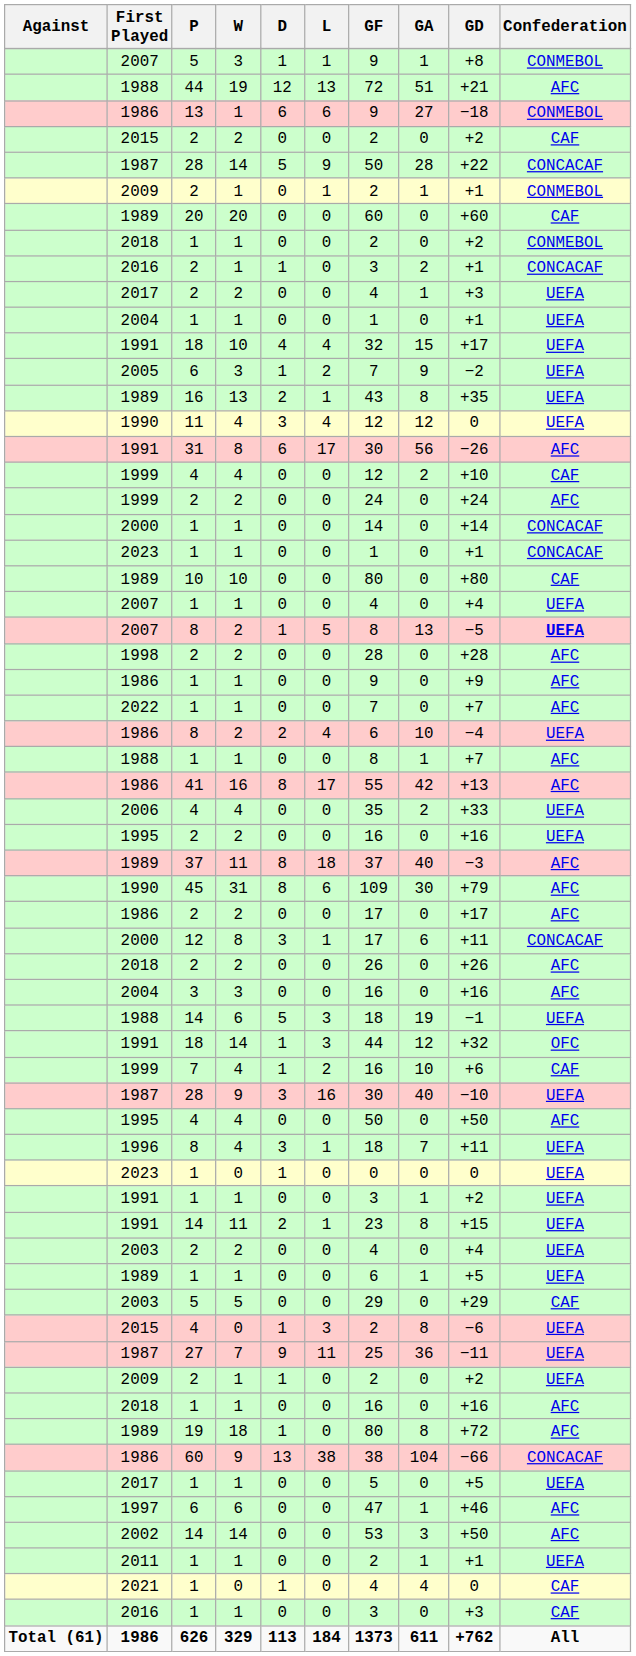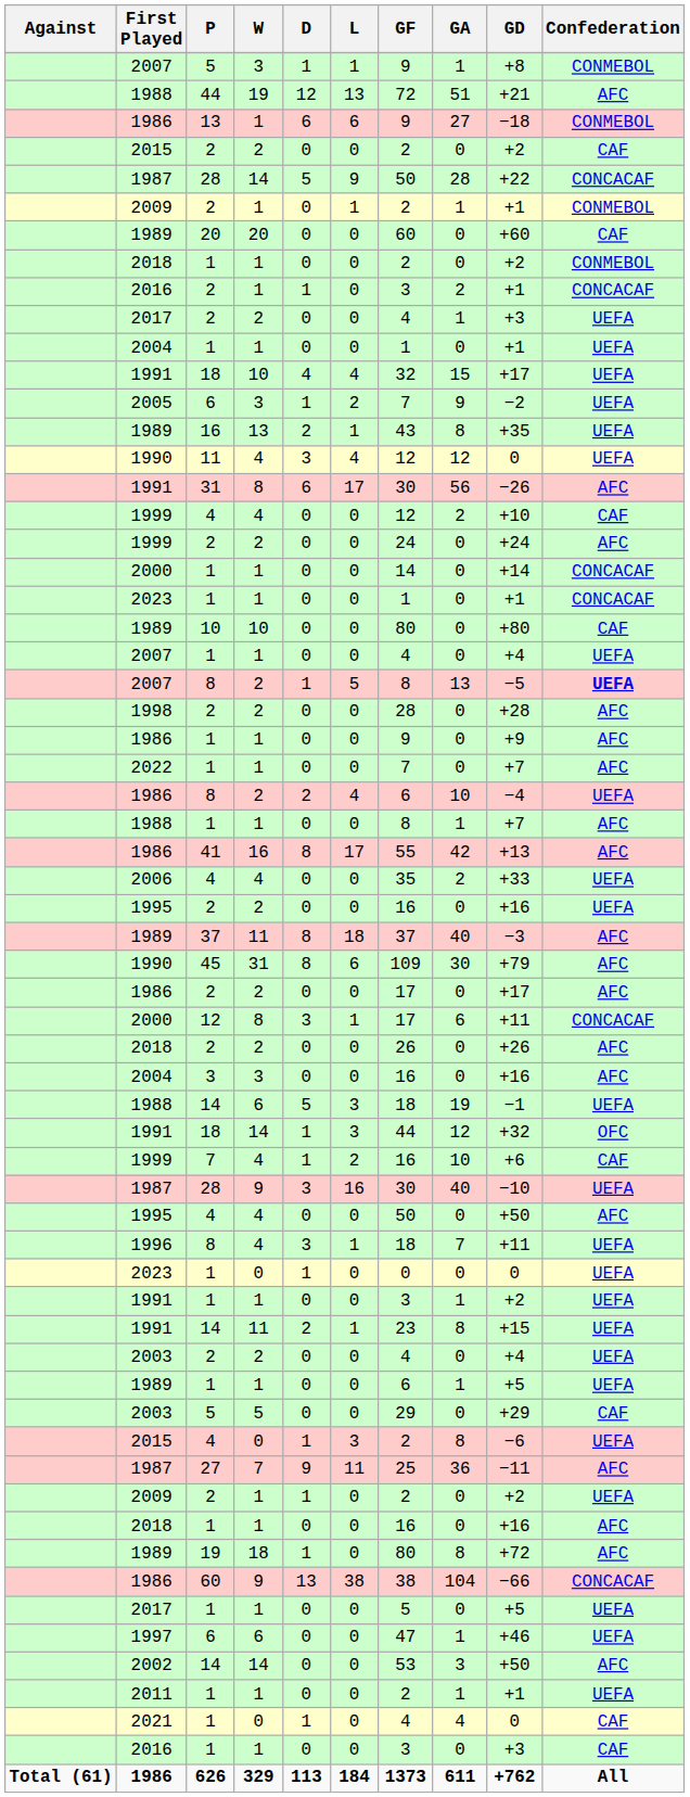 <table class="wikitable sortable " style="text-align: center; font-size: 100%;">
 <tr>
 <th>Against</th>
 <th width=40>First Played</th>
 <th width=30>P</th>
 <th width=30>W</th>
 <th width=30>D</th>
 <th width=30>L</th>
 <th width=35>GF</th>
 <th width=35>GA</th>
 <th width=35>GD</th>
 <th>Confederation</th>
 </tr>
 <tr>
 </tr>
 <tr bgcolor=#CCFFCC>
 <td align=left></td>
 <td>2007</td>
 <td>5</td>
 <td>3</td>
 <td>1</td>
 <td>1</td>
 <td>9</td>
 <td>1</td>
 <td>+8</td>
 <td><a href='#'>CONMEBOL</a></td>
 </tr>
 <tr bgcolor=#CCFFCC>
 <td align=left></td>
 <td>1988</td>
 <td>44</td>
 <td>19</td>
 <td>12</td>
 <td>13</td>
 <td>72</td>
 <td>51</td>
 <td>+21</td>
 <td><a href='#'>AFC</a></td>
 </tr>
 <tr bgcolor=#FFCCCC>
 <td align=left></td>
 <td>1986</td>
 <td>13</td>
 <td>1</td>
 <td>6</td>
 <td>6</td>
 <td>9</td>
 <td>27</td>
 <td>−18</td>
 <td><a href='#'>CONMEBOL</a></td>
 </tr>
 <tr bgcolor=#CCFFCC>
 <td align=left></td>
 <td>2015</td>
 <td>2</td>
 <td>2</td>
 <td>0</td>
 <td>0</td>
 <td>2</td>
 <td>0</td>
 <td>+2</td>
 <td><a href='#'>CAF</a></td>
 </tr>
 <tr bgcolor=#CCFFCC>
 <td align=left></td>
 <td>1987</td>
 <td>28</td>
 <td>14</td>
 <td>5</td>
 <td>9</td>
 <td>50</td>
 <td>28</td>
 <td>+22</td>
 <td><a href='#'>CONCACAF</a></td>
 </tr>
 <tr bgcolor=#FFFFCC>
 <td align=left></td>
 <td>2009</td>
 <td>2</td>
 <td>1</td>
 <td>0</td>
 <td>1</td>
 <td>2</td>
 <td>1</td>
 <td>+1</td>
 <td><a href='#'>CONMEBOL</a></td>
 </tr>
 <tr bgcolor=#CCFFCC>
 <td align=left></td>
 <td>1989</td>
 <td>20</td>
 <td>20</td>
 <td>0</td>
 <td>0</td>
 <td>60</td>
 <td>0</td>
 <td>+60</td>
 <td><a href='#'>CAF</a></td>
 </tr>
 <tr bgcolor=#CCFFCC>
 <td align=left></td>
 <td>2018</td>
 <td>1</td>
 <td>1</td>
 <td>0</td>
 <td>0</td>
 <td>2</td>
 <td>0</td>
 <td>+2</td>
 <td><a href='#'>CONMEBOL</a></td>
 </tr>
 <tr bgcolor=#CCFFCC>
 <td align=left></td>
 <td>2016</td>
 <td>2</td>
 <td>1</td>
 <td>1</td>
 <td>0</td>
 <td>3</td>
 <td>2</td>
 <td>+1</td>
 <td><a href='#'>CONCACAF</a></td>
 </tr>
 <tr bgcolor=#CCFFCC>
 <td align=left></td>
 <td>2017</td>
 <td>2</td>
 <td>2</td>
 <td>0</td>
 <td>0</td>
 <td>4</td>
 <td>1</td>
 <td>+3</td>
 <td><a href='#'>UEFA</a></td>
 </tr>
 <tr bgcolor=#CCFFCC>
 <td align=left></td>
 <td>2004</td>
 <td>1</td>
 <td>1</td>
 <td>0</td>
 <td>0</td>
 <td>1</td>
 <td>0</td>
 <td>+1</td>
 <td><a href='#'>UEFA</a></td>
 </tr>
 <tr bgcolor=#CCFFCC>
 <td align=left></td>
 <td>1991</td>
 <td>18</td>
 <td>10</td>
 <td>4</td>
 <td>4</td>
 <td>32</td>
 <td>15</td>
 <td>+17</td>
 <td><a href='#'>UEFA</a></td>
 </tr>
 <tr bgcolor=#CCFFCC>
 <td align=left></td>
 <td>2005</td>
 <td>6</td>
 <td>3</td>
 <td>1</td>
 <td>2</td>
 <td>7</td>
 <td>9</td>
 <td>−2</td>
 <td><a href='#'>UEFA</a></td>
 </tr>
 <tr bgcolor=#CCFFCC>
 <td align=left></td>
 <td>1989</td>
 <td>16</td>
 <td>13</td>
 <td>2</td>
 <td>1</td>
 <td>43</td>
 <td>8</td>
 <td>+35</td>
 <td><a href='#'>UEFA</a></td>
 </tr>
 <tr bgcolor=#FFFFCC>
 <td align=left></td>
 <td>1990</td>
 <td>11</td>
 <td>4</td>
 <td>3</td>
 <td>4</td>
 <td>12</td>
 <td>12</td>
 <td>0</td>
 <td><a href='#'>UEFA</a></td>
 </tr>
 <tr bgcolor=#FFCCCC>
 <td align=left></td>
 <td>1991</td>
 <td>31</td>
 <td>8</td>
 <td>6</td>
 <td>17</td>
 <td>30</td>
 <td>56</td>
 <td>−26</td>
 <td><a href='#'>AFC</a></td>
 </tr>
 <tr bgcolor=#CCFFCC>
 <td align=left></td>
 <td>1999</td>
 <td>4</td>
 <td>4</td>
 <td>0</td>
 <td>0</td>
 <td>12</td>
 <td>2</td>
 <td>+10</td>
 <td><a href='#'>CAF</a></td>
 </tr>
 <tr bgcolor=#CCFFCC>
 <td align=left></td>
 <td>1999</td>
 <td>2</td>
 <td>2</td>
 <td>0</td>
 <td>0</td>
 <td>24</td>
 <td>0</td>
 <td>+24</td>
 <td><a href='#'>AFC</a></td>
 </tr>
 <tr bgcolor=#CCFFCC>
 <td align=left></td>
 <td>2000</td>
 <td>1</td>
 <td>1</td>
 <td>0</td>
 <td>0</td>
 <td>14</td>
 <td>0</td>
 <td>+14</td>
 <td><a href='#'>CONCACAF</a></td>
 </tr>
 <tr bgcolor=#CCFFCC>
 <td align=left></td>
 <td>2023</td>
 <td>1</td>
 <td>1</td>
 <td>0</td>
 <td>0</td>
 <td>1</td>
 <td>0</td>
 <td>+1</td>
 <td><a href='#'>CONCACAF</a></td>
 </tr>
 <tr bgcolor=#CCFFCC>
 <td align=left></td>
 <td>1989</td>
 <td>10</td>
 <td>10</td>
 <td>0</td>
 <td>0</td>
 <td>80</td>
 <td>0</td>
 <td>+80</td>
 <td><a href='#'>CAF</a></td>
 </tr>
 <tr bgcolor=#CCFFCC>
 <td align=left></td>
 <td>2007</td>
 <td>1</td>
 <td>1</td>
 <td>0</td>
 <td>0</td>
 <td>4</td>
 <td>0</td>
 <td>+4</td>
 <td><a href='#'>UEFA</a></td>
 </tr>
 <tr bgcolor=#FFCCCC>
 <td align=left></td>
 <td>2007</td>
 <td>8</td>
 <td>2</td>
 <td>1</td>
 <td>5</td>
 <td>8</td>
 <td>13</td>
 <td>−5</td>
 <td><strong><a href='#'>UEFA</a></strong></td>
 </tr>
 <tr bgcolor=#CCFFCC>
 <td align=left></td>
 <td>1998</td>
 <td>2</td>
 <td>2</td>
 <td>0</td>
 <td>0</td>
 <td>28</td>
 <td>0</td>
 <td>+28</td>
 <td><a href='#'>AFC</a></td>
 </tr>
 <tr bgcolor=#CCFFCC>
 <td align=left></td>
 <td>1986</td>
 <td>1</td>
 <td>1</td>
 <td>0</td>
 <td>0</td>
 <td>9</td>
 <td>0</td>
 <td>+9</td>
 <td><a href='#'>AFC</a></td>
 </tr>
 <tr bgcolor=#CCFFCC>
 <td align=left></td>
 <td>2022</td>
 <td>1</td>
 <td>1</td>
 <td>0</td>
 <td>0</td>
 <td>7</td>
 <td>0</td>
 <td>+7</td>
 <td><a href='#'>AFC</a></td>
 </tr>
 <tr bgcolor=#FFCCCC>
 <td align=left></td>
 <td>1986</td>
 <td>8</td>
 <td>2</td>
 <td>2</td>
 <td>4</td>
 <td>6</td>
 <td>10</td>
 <td>−4</td>
 <td><a href='#'>UEFA</a></td>
 </tr>
 <tr bgcolor=#CCFFCC>
 <td align=left></td>
 <td>1988</td>
 <td>1</td>
 <td>1</td>
 <td>0</td>
 <td>0</td>
 <td>8</td>
 <td>1</td>
 <td>+7</td>
 <td><a href='#'>AFC</a></td>
 </tr>
 <tr bgcolor=#FFCCCC>
 <td align=left></td>
 <td>1986</td>
 <td>41</td>
 <td>16</td>
 <td>8</td>
 <td>17</td>
 <td>55</td>
 <td>42</td>
 <td>+13</td>
 <td><a href='#'>AFC</a></td>
 </tr>
 <tr bgcolor=#CCFFCC>
 <td align=left></td>
 <td>2006</td>
 <td>4</td>
 <td>4</td>
 <td>0</td>
 <td>0</td>
 <td>35</td>
 <td>2</td>
 <td>+33</td>
 <td><a href='#'>UEFA</a></td>
 </tr>
 <tr bgcolor=#CCFFCC>
 <td align=left></td>
 <td>1995</td>
 <td>2</td>
 <td>2</td>
 <td>0</td>
 <td>0</td>
 <td>16</td>
 <td>0</td>
 <td>+16</td>
 <td><a href='#'>UEFA</a></td>
 </tr>
 <tr bgcolor=#FFCCCC>
 <td align=left></td>
 <td>1989</td>
 <td>37</td>
 <td>11</td>
 <td>8</td>
 <td>18</td>
 <td>37</td>
 <td>40</td>
 <td>−3</td>
 <td><a href='#'>AFC</a></td>
 </tr>
 <tr bgcolor=#CCFFCC>
 <td align=left></td>
 <td>1990</td>
 <td>45</td>
 <td>31</td>
 <td>8</td>
 <td>6</td>
 <td>109</td>
 <td>30</td>
 <td>+79</td>
 <td><a href='#'>AFC</a></td>
 </tr>
 <tr bgcolor=#CCFFCC>
 <td align=left></td>
 <td>1986</td>
 <td>2</td>
 <td>2</td>
 <td>0</td>
 <td>0</td>
 <td>17</td>
 <td>0</td>
 <td>+17</td>
 <td><a href='#'>AFC</a></td>
 </tr>
 <tr bgcolor=#CCFFCC>
 <td align=left></td>
 <td>2000</td>
 <td>12</td>
 <td>8</td>
 <td>3</td>
 <td>1</td>
 <td>17</td>
 <td>6</td>
 <td>+11</td>
 <td><a href='#'>CONCACAF</a></td>
 </tr>
 <tr bgcolor=#CCFFCC>
 <td align=left></td>
 <td>2018</td>
 <td>2</td>
 <td>2</td>
 <td>0</td>
 <td>0</td>
 <td>26</td>
 <td>0</td>
 <td>+26</td>
 <td><a href='#'>AFC</a></td>
 </tr>
 <tr bgcolor=#CCFFCC>
 <td align=left></td>
 <td>2004</td>
 <td>3</td>
 <td>3</td>
 <td>0</td>
 <td>0</td>
 <td>16</td>
 <td>0</td>
 <td>+16</td>
 <td><a href='#'>AFC</a></td>
 </tr>
 <tr bgcolor=#CCFFCC>
 <td align=left></td>
 <td>1988</td>
 <td>14</td>
 <td>6</td>
 <td>5</td>
 <td>3</td>
 <td>18</td>
 <td>19</td>
 <td>−1</td>
 <td><a href='#'>UEFA</a></td>
 </tr>
 <tr bgcolor=#CCFFCC>
 <td align=left></td>
 <td>1991</td>
 <td>18</td>
 <td>14</td>
 <td>1</td>
 <td>3</td>
 <td>44</td>
 <td>12</td>
 <td>+32</td>
 <td><a href='#'>OFC</a></td>
 </tr>
 <tr bgcolor=#CCFFCC>
 <td align=left></td>
 <td>1999</td>
 <td>7</td>
 <td>4</td>
 <td>1</td>
 <td>2</td>
 <td>16</td>
 <td>10</td>
 <td>+6</td>
 <td><a href='#'>CAF</a></td>
 </tr>
 <tr bgcolor=#FFCCCC>
 <td align=left></td>
 <td>1987</td>
 <td>28</td>
 <td>9</td>
 <td>3</td>
 <td>16</td>
 <td>30</td>
 <td>40</td>
 <td>−10</td>
 <td><a href='#'>UEFA</a></td>
 </tr>
 <tr bgcolor=#CCFFCC>
 <td align=left></td>
 <td>1995</td>
 <td>4</td>
 <td>4</td>
 <td>0</td>
 <td>0</td>
 <td>50</td>
 <td>0</td>
 <td>+50</td>
 <td><a href='#'>AFC</a></td>
 </tr>
 <tr bgcolor=#CCFFCC>
 <td align=left></td>
 <td>1996</td>
 <td>8</td>
 <td>4</td>
 <td>3</td>
 <td>1</td>
 <td>18</td>
 <td>7</td>
 <td>+11</td>
 <td><a href='#'>UEFA</a></td>
 </tr>
 <tr bgcolor=#FFFFCC>
 <td align=left></td>
 <td>2023</td>
 <td>1</td>
 <td>0</td>
 <td>1</td>
 <td>0</td>
 <td>0</td>
 <td>0</td>
 <td>0</td>
 <td><a href='#'>UEFA</a></td>
 </tr>
 <tr bgcolor=#CCFFCC>
 <td align=left></td>
 <td>1991</td>
 <td>1</td>
 <td>1</td>
 <td>0</td>
 <td>0</td>
 <td>3</td>
 <td>1</td>
 <td>+2</td>
 <td><a href='#'>UEFA</a></td>
 </tr>
 <tr bgcolor=#CCFFCC>
 <td align=left></td>
 <td>1991</td>
 <td>14</td>
 <td>11</td>
 <td>2</td>
 <td>1</td>
 <td>23</td>
 <td>8</td>
 <td>+15</td>
 <td><a href='#'>UEFA</a></td>
 </tr>
 <tr bgcolor=#CCFFCC>
 <td align=left></td>
 <td>2003</td>
 <td>2</td>
 <td>2</td>
 <td>0</td>
 <td>0</td>
 <td>4</td>
 <td>0</td>
 <td>+4</td>
 <td><a href='#'>UEFA</a></td>
 </tr>
 <tr bgcolor=#CCFFCC>
 <td align=left></td>
 <td>1989</td>
 <td>1</td>
 <td>1</td>
 <td>0</td>
 <td>0</td>
 <td>6</td>
 <td>1</td>
 <td>+5</td>
 <td><a href='#'>UEFA</a></td>
 </tr>
 <tr bgcolor=#CCFFCC>
 <td align=left></td>
 <td>2003</td>
 <td>5</td>
 <td>5</td>
 <td>0</td>
 <td>0</td>
 <td>29</td>
 <td>0</td>
 <td>+29</td>
 <td><a href='#'>CAF</a></td>
 </tr>
 <tr bgcolor=#FFCCCC>
 <td align=left></td>
 <td>2015</td>
 <td>4</td>
 <td>0</td>
 <td>1</td>
 <td>3</td>
 <td>2</td>
 <td>8</td>
 <td>−6</td>
 <td><a href='#'>UEFA</a></td>
 </tr>
 <tr bgcolor=#FFCCCC>
 <td align=left></td>
 <td>1987</td>
 <td>27</td>
 <td>7</td>
 <td>9</td>
 <td>11</td>
 <td>25</td>
 <td>36</td>
 <td>−11</td>
-<td><a href='#'>UEFA</a></td>
+<td><a href='#'>AFC</a></td>
 </tr>
 <tr bgcolor=#CCFFCC>
 <td align=left></td>
 <td>2009</td>
 <td>2</td>
 <td>1</td>
 <td>1</td>
 <td>0</td>
 <td>2</td>
 <td>0</td>
 <td>+2</td>
 <td><a href='#'>UEFA</a></td>
 </tr>
 <tr bgcolor=#CCFFCC>
 <td align=left></td>
 <td>2018</td>
 <td>1</td>
 <td>1</td>
 <td>0</td>
 <td>0</td>
 <td>16</td>
 <td>0</td>
 <td>+16</td>
 <td><a href='#'>AFC</a></td>
 </tr>
 <tr bgcolor=#CCFFCC>
 <td align=left></td>
 <td>1989</td>
 <td>19</td>
 <td>18</td>
 <td>1</td>
 <td>0</td>
 <td>80</td>
 <td>8</td>
 <td>+72</td>
 <td><a href='#'>AFC</a></td>
 </tr>
 <tr bgcolor=#FFCCCC>
 <td align=left></td>
 <td>1986</td>
 <td>60</td>
 <td>9</td>
 <td>13</td>
 <td>38</td>
 <td>38</td>
 <td>104</td>
 <td>−66</td>
 <td><a href='#'>CONCACAF</a></td>
 </tr>
 <tr bgcolor=#CCFFCC>
 <td align=left></td>
 <td>2017</td>
 <td>1</td>
 <td>1</td>
 <td>0</td>
 <td>0</td>
 <td>5</td>
 <td>0</td>
 <td>+5</td>
 <td><a href='#'>UEFA</a></td>
 </tr>
 <tr bgcolor=#CCFFCC>
 <td align=left></td>
 <td>1997</td>
 <td>6</td>
 <td>6</td>
 <td>0</td>
 <td>0</td>
 <td>47</td>
 <td>1</td>
 <td>+46</td>
-<td><a href='#'>AFC</a></td>
+<td><a href='#'>UEFA</a></td>
 </tr>
 <tr bgcolor=#CCFFCC>
 <td align=left></td>
 <td>2002</td>
 <td>14</td>
 <td>14</td>
 <td>0</td>
 <td>0</td>
 <td>53</td>
 <td>3</td>
 <td>+50</td>
 <td><a href='#'>AFC</a></td>
 </tr>
 <tr bgcolor=#CCFFCC>
 <td align=left></td>
 <td>2011</td>
 <td>1</td>
 <td>1</td>
 <td>0</td>
 <td>0</td>
 <td>2</td>
 <td>1</td>
 <td>+1</td>
 <td><a href='#'>UEFA</a></td>
 </tr>
 <tr bgcolor=#FFFFCC>
 <td align=left></td>
 <td>2021</td>
 <td>1</td>
 <td>0</td>
 <td>1</td>
 <td>0</td>
 <td>4</td>
 <td>4</td>
 <td>0</td>
 <td><a href='#'>CAF</a></td>
 </tr>
 <tr bgcolor=#CCFFCC>
 <td align=left></td>
 <td>2016</td>
 <td>1</td>
 <td>1</td>
 <td>0</td>
 <td>0</td>
 <td>3</td>
 <td>0</td>
 <td>+3</td>
 <td><a href='#'>CAF</a></td>
 </tr>
 <tr>
 <td align=center><strong>Total (61)</strong></td>
 <td><strong>1986</strong></td>
 <td><strong>626</strong></td>
 <td><strong>329</strong></td>
 <td><strong>113</strong></td>
 <td><strong>184</strong></td>
 <td><strong>1373</strong></td>
 <td><strong>611</strong></td>
 <td><strong>+762</strong></td>
 <td align=center><strong>All</strong></td>
 </tr>
 </table>
